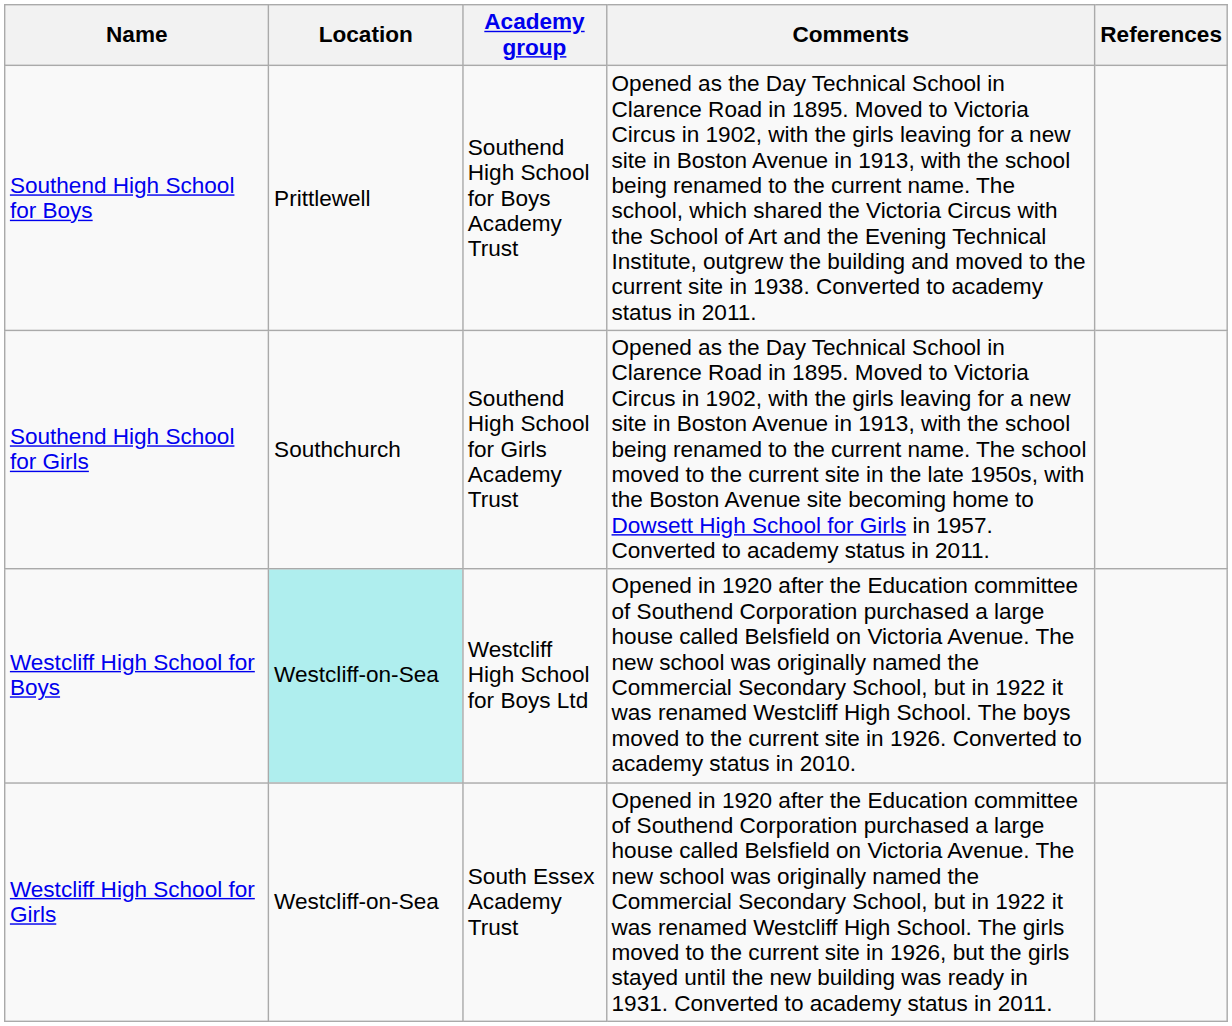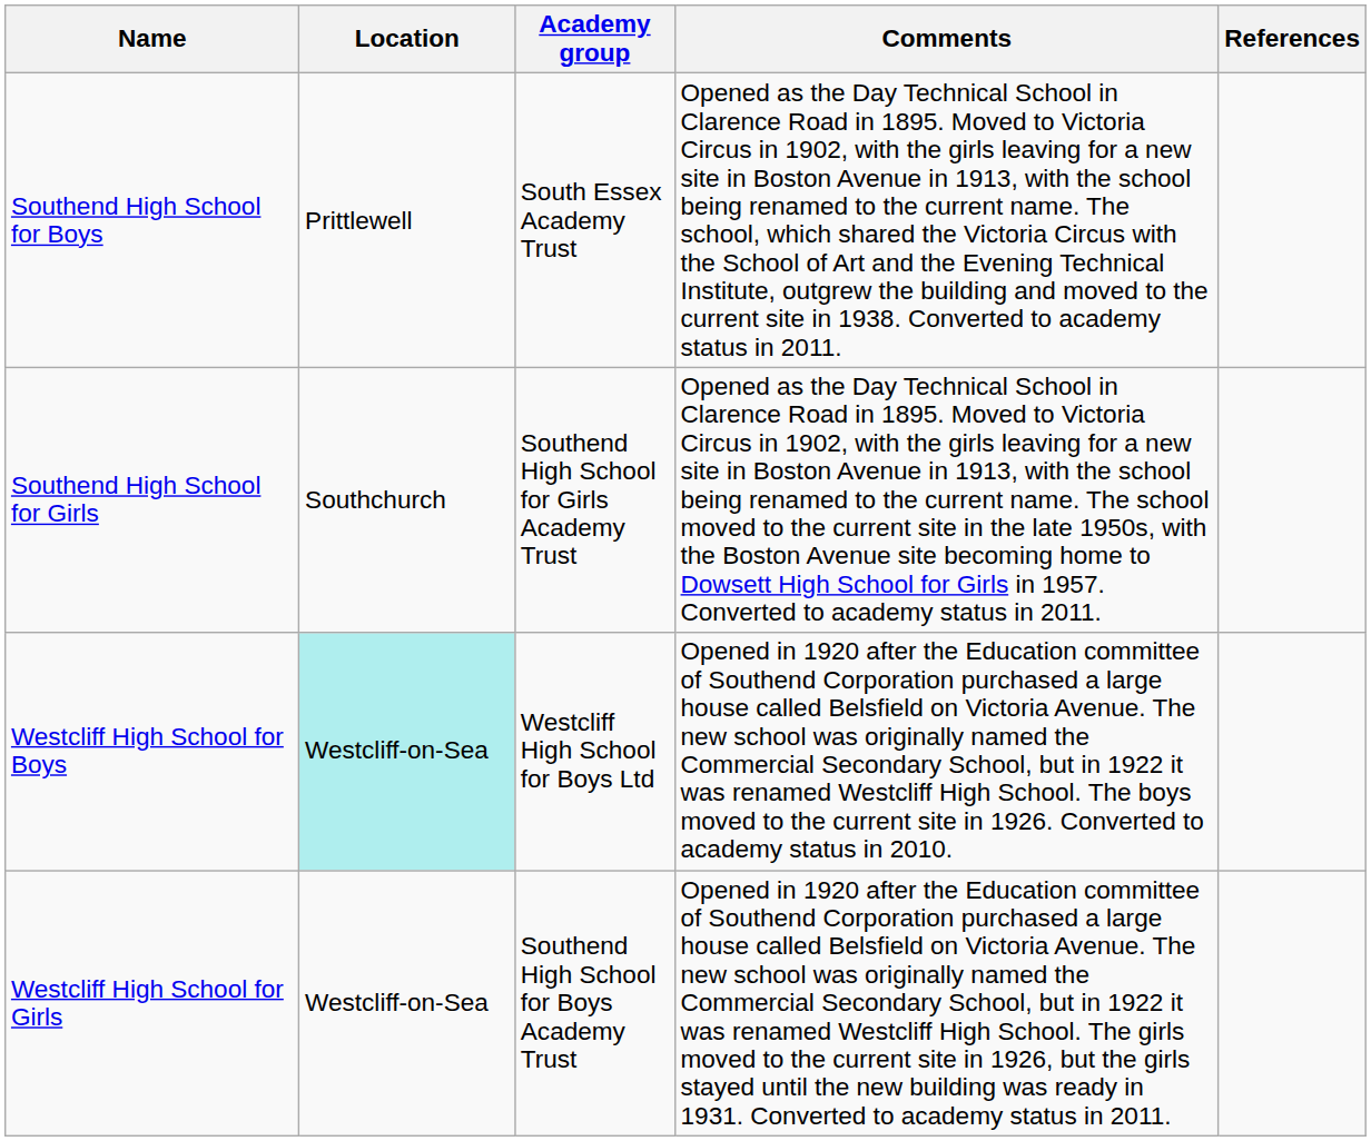 <table class="wikitable sortable">
 <tr>
 <th width=180>Name</th>
 <th width=130>Location</th>
 <th><a href='#'>Academy group</a></th>
 <th class=unsortable>Comments</th>
 <th class=unsortable>References</th>
 </tr>
 <tr>
 <td><a href='#'>Southend High School for Boys</a></td>
 <td>Prittlewell</td>
-<td>Southend High School for Boys Academy Trust</td>
+<td>South Essex Academy Trust</td>
 <td>Opened as the Day Technical School in Clarence Road in 1895. Moved to Victoria Circus in 1902, with the girls leaving for a new site in Boston Avenue in 1913, with the school being renamed to the current name. The school, which shared the Victoria Circus with the School of Art and the Evening Technical Institute, outgrew the building and moved to the current site in 1938. Converted to academy status in 2011.</td>
 <td></td>
 </tr>
 <tr>
 <td><a href='#'>Southend High School for Girls</a></td>
 <td>Southchurch</td>
 <td>Southend High School for Girls Academy Trust</td>
 <td>Opened as the Day Technical School in Clarence Road in 1895. Moved to Victoria Circus in 1902, with the girls leaving for a new site in Boston Avenue in 1913, with the school being renamed to the current name. The school moved to the current site in the late 1950s, with the Boston Avenue site becoming home to <a href='#'>Dowsett High School for Girls</a> in 1957. Converted to academy status in 2011.</td>
 <td></td>
 </tr>
 <tr>
 <td><a href='#'>Westcliff High School for Boys</a></td>
 <td style="background: paleturquoise;">Westcliff-on-Sea</td>
 <td>Westcliff High School for Boys Ltd</td>
 <td>Opened in 1920 after the Education committee of Southend Corporation purchased a large house called Belsfield on Victoria Avenue. The new school was originally named the Commercial Secondary School, but in 1922 it was renamed Westcliff High School. The boys moved to the current site in 1926. Converted to academy status in 2010.</td>
 <td></td>
 </tr>
 <tr>
 <td><a href='#'>Westcliff High School for Girls</a></td>
 <td>Westcliff-on-Sea</td>
-<td>South Essex Academy Trust</td>
+<td>Southend High School for Boys Academy Trust</td>
 <td>Opened in 1920 after the Education committee of Southend Corporation purchased a large house called Belsfield on Victoria Avenue. The new school was originally named the Commercial Secondary School, but in 1922 it was renamed Westcliff High School. The girls moved to the current site in 1926, but the girls stayed until the new building was ready in 1931. Converted to academy status in 2011.</td>
 <td></td>
 </tr>
 </table>
